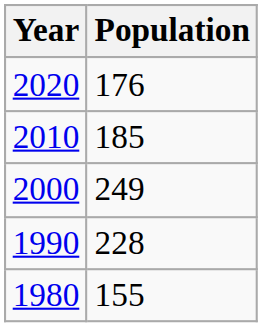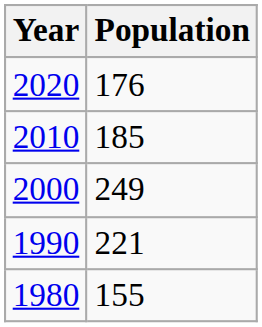 <table class="wikitable">
 <tr>
 <th>Year</th>
 <th>Population</th>
 </tr>
 <tr>
 <td><a href='#'>2020</a></td>
 <td>176</td>
 </tr>
 <tr>
 <td><a href='#'>2010</a></td>
 <td>185</td>
 </tr>
 <tr>
 <td><a href='#'>2000</a></td>
 <td>249</td>
 </tr>
 <tr>
 <td><a href='#'>1990</a></td>
-<td>228</td>
+<td>221</td>
 </tr>
 <tr>
 <td><a href='#'>1980</a></td>
 <td>155</td>
 </tr>
 </table>
